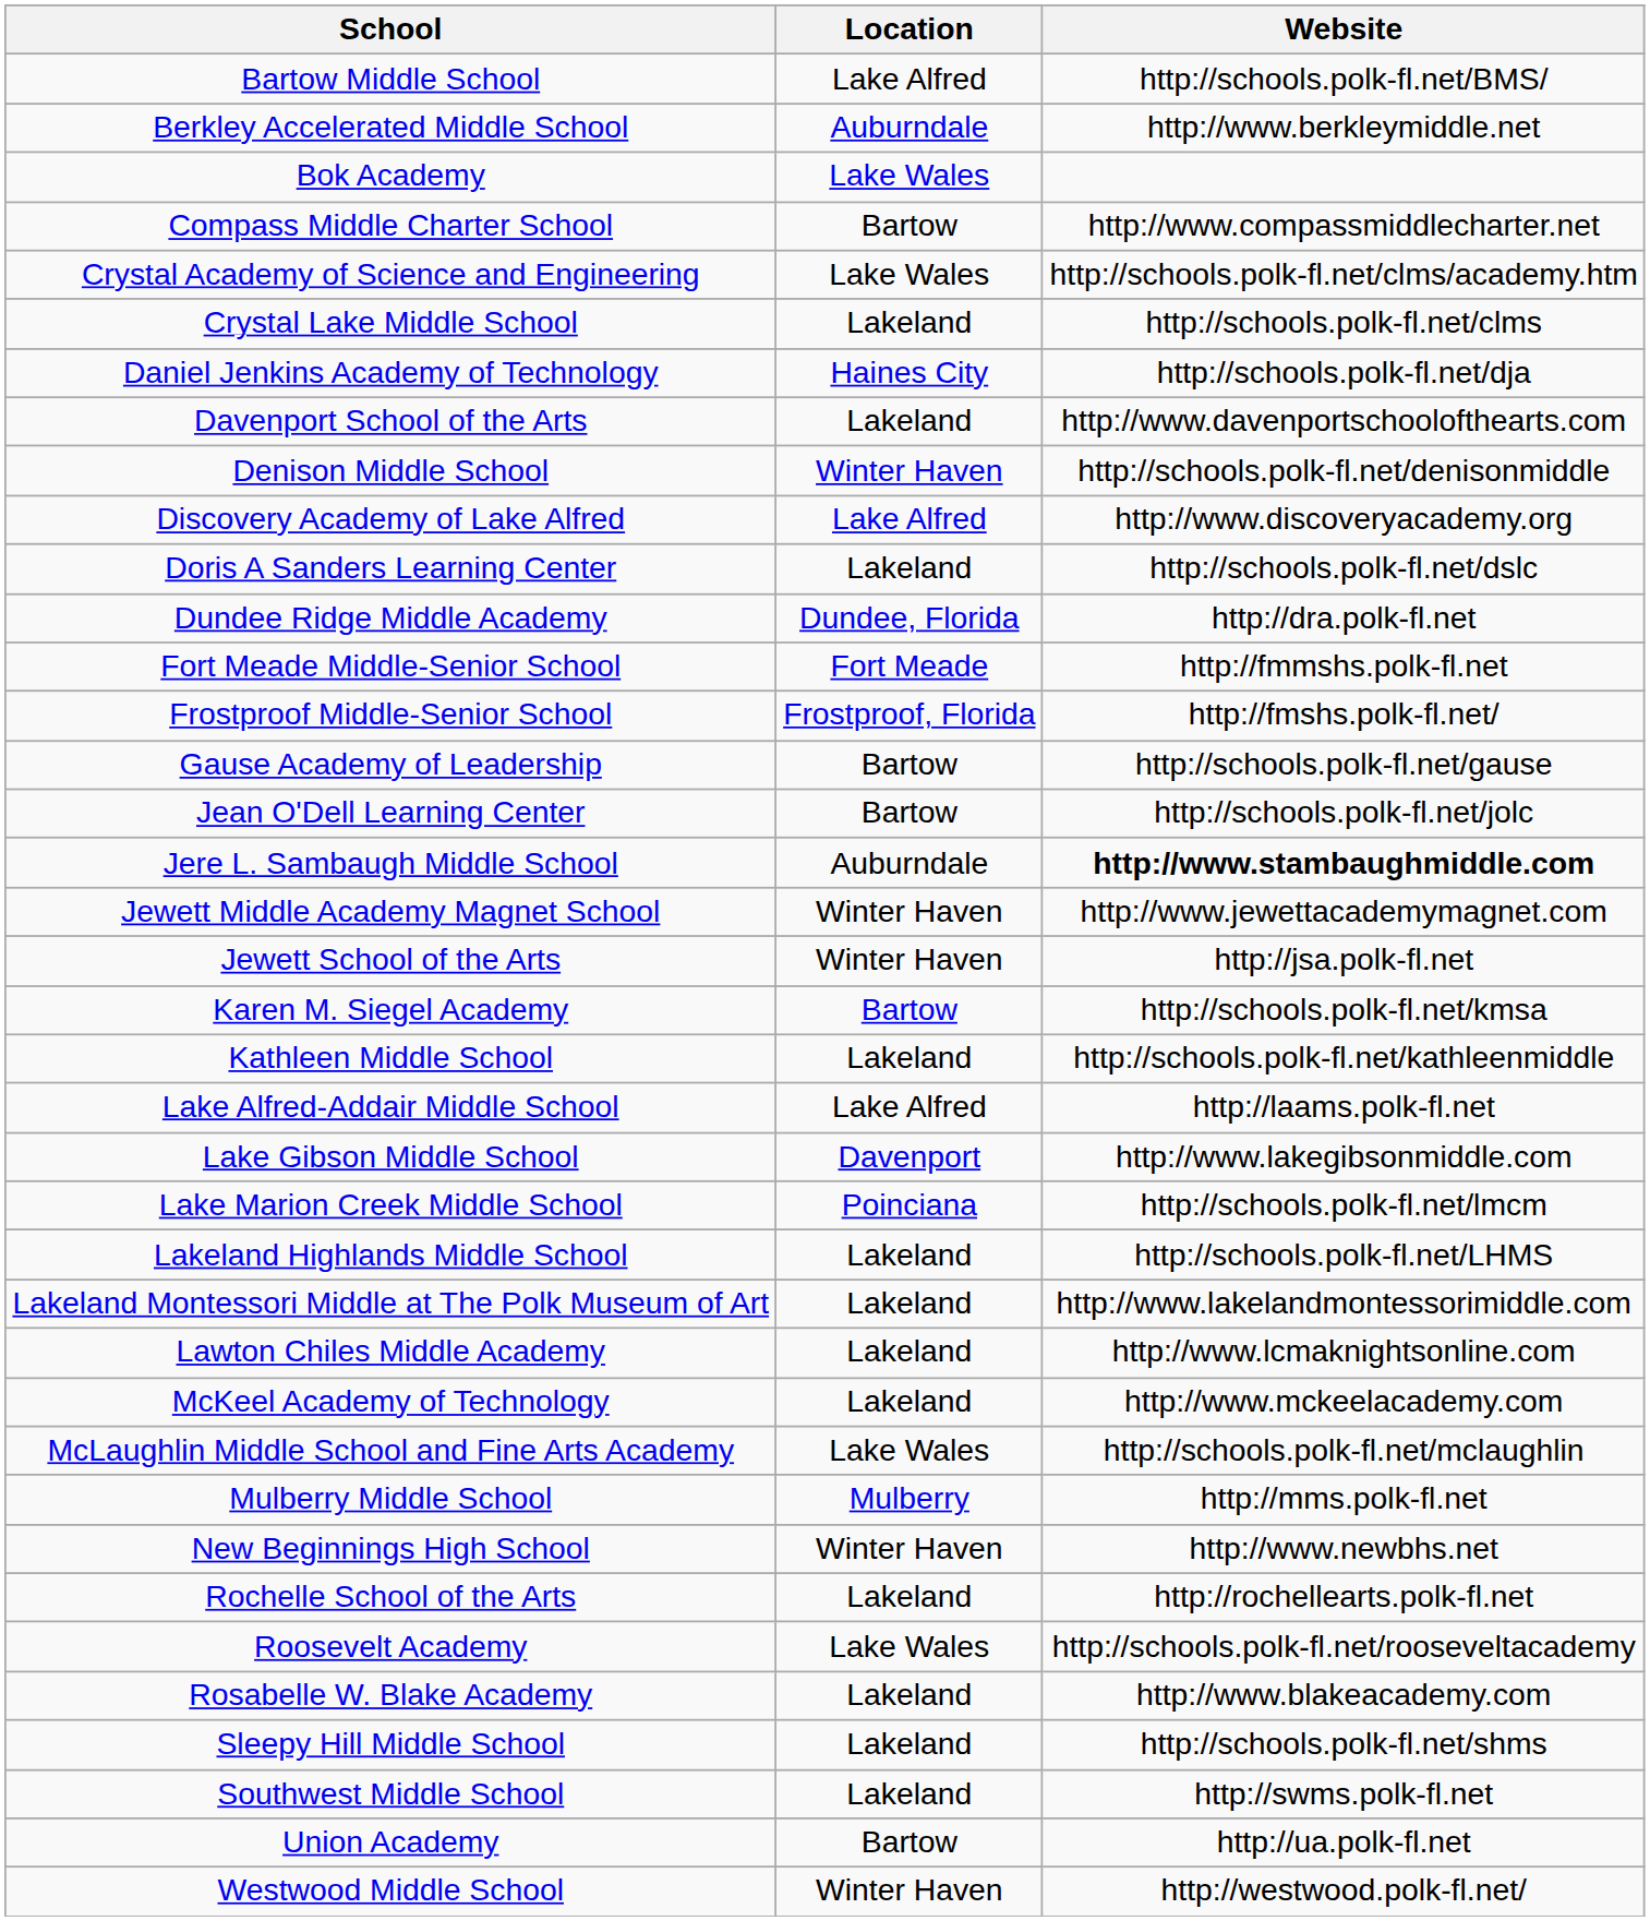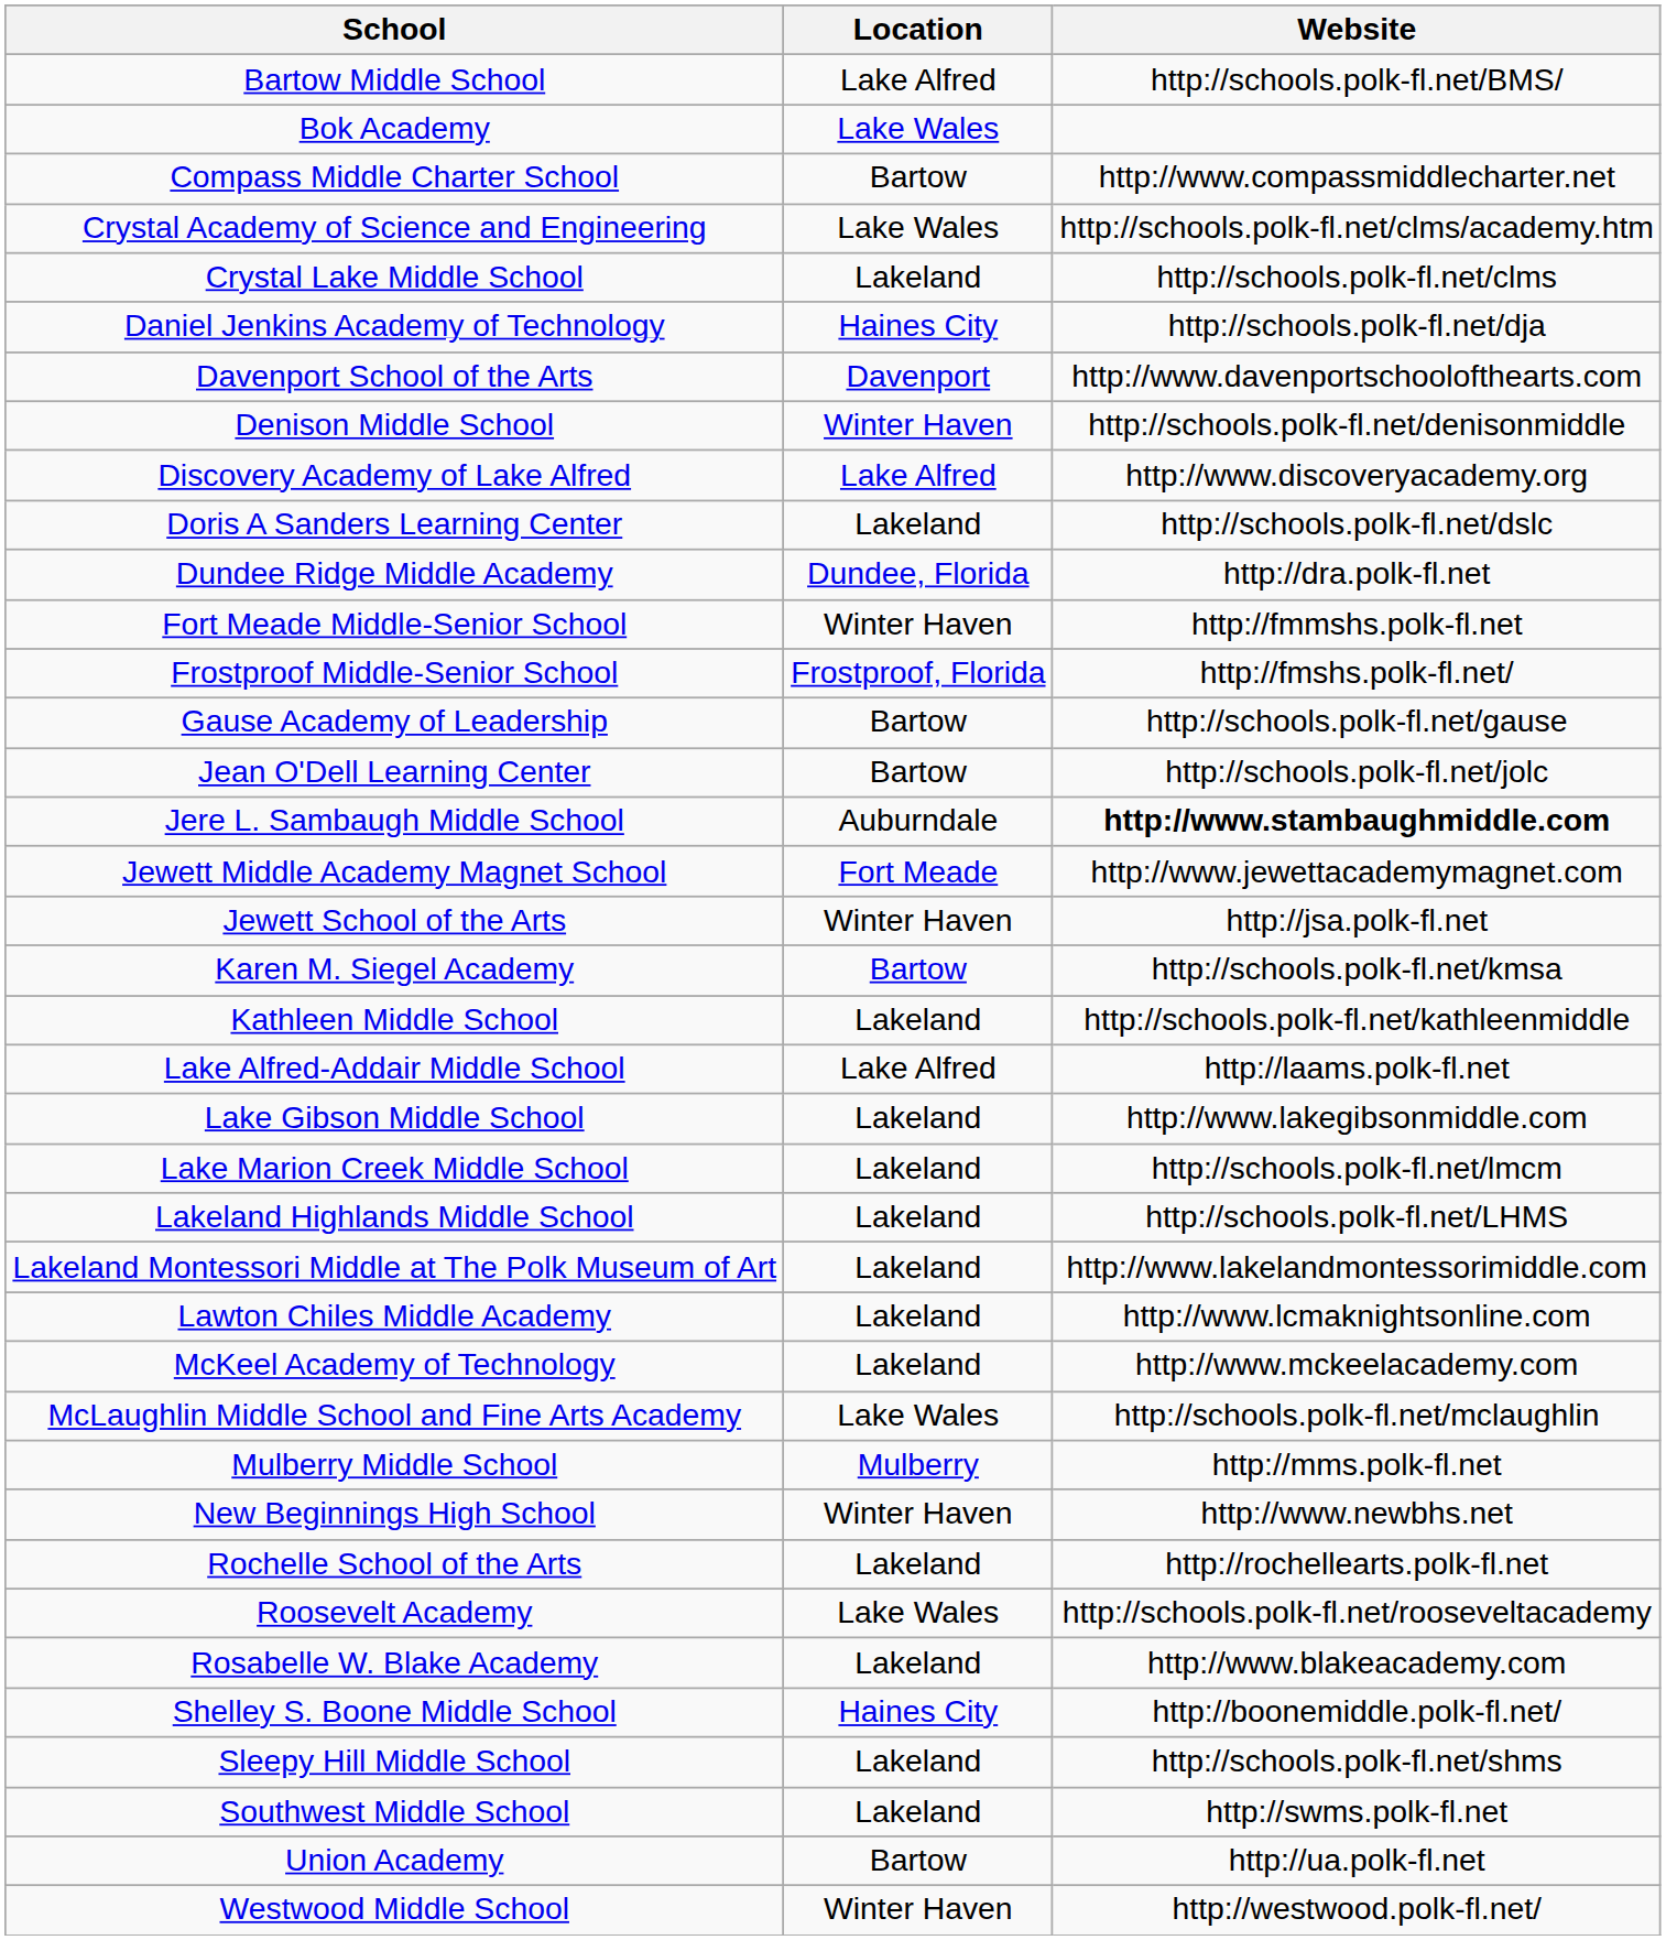 <table class="wikitable" style="text-align:center">
 <tr>
 <th>School</th>
 <th>Location</th>
 <th>Website</th>
 </tr>
 <tr>
 <td><a href='#'>Bartow Middle School</a></td>
 <td>Lake Alfred</td>
 <td>http://schools.polk-fl.net/BMS/</td>
-</tr>
-<tr>
-<td><a href='#'>Berkley Accelerated Middle School</a></td>
-<td><a href='#'>Auburndale</a></td>
-<td>http://www.berkleymiddle.net</td>
 </tr>
 <tr>
 <td><a href='#'>Bok Academy</a></td>
 <td><a href='#'>Lake Wales</a></td>
 <td></td>
 </tr>
 <tr>
 <td><a href='#'>Compass Middle Charter School</a></td>
 <td>Bartow</td>
 <td>http://www.compassmiddlecharter.net</td>
 </tr>
 <tr>
 <td><a href='#'>Crystal Academy of Science and Engineering</a></td>
 <td>Lake Wales</td>
 <td>http://schools.polk-fl.net/clms/academy.htm</td>
 </tr>
 <tr>
 <td><a href='#'>Crystal Lake Middle School</a></td>
 <td>Lakeland</td>
 <td>http://schools.polk-fl.net/clms</td>
 </tr>
 <tr>
 <td><a href='#'>Daniel Jenkins Academy of Technology</a></td>
 <td><a href='#'>Haines City</a></td>
 <td>http://schools.polk-fl.net/dja</td>
 </tr>
 <tr>
 <td><a href='#'>Davenport School of the Arts</a></td>
-<td>Lakeland</td>
+<td><a href='#'>Davenport</a></td>
 <td>http://www.davenportschoolofthearts.com</td>
 </tr>
 <tr>
 <td><a href='#'>Denison Middle School</a></td>
 <td><a href='#'>Winter Haven</a></td>
 <td>http://schools.polk-fl.net/denisonmiddle</td>
 </tr>
 <tr>
 <td><a href='#'>Discovery Academy of Lake Alfred</a></td>
 <td><a href='#'>Lake Alfred</a></td>
 <td>http://www.discoveryacademy.org</td>
 </tr>
 <tr>
 <td><a href='#'>Doris A Sanders Learning Center</a></td>
 <td>Lakeland</td>
 <td>http://schools.polk-fl.net/dslc</td>
 </tr>
 <tr>
 <td><a href='#'>Dundee Ridge Middle Academy</a></td>
 <td><a href='#'>Dundee, Florida</a></td>
 <td>http://dra.polk-fl.net</td>
 </tr>
 <tr>
 <td><a href='#'>Fort Meade Middle-Senior School</a></td>
-<td><a href='#'>Fort Meade</a></td>
+<td>Winter Haven</td>
 <td>http://fmmshs.polk-fl.net</td>
 </tr>
 <tr>
 <td><a href='#'>Frostproof Middle-Senior School</a></td>
 <td><a href='#'>Frostproof, Florida</a></td>
 <td>http://fmshs.polk-fl.net/</td>
 </tr>
 <tr>
 <td><a href='#'>Gause Academy of Leadership</a></td>
 <td>Bartow</td>
 <td>http://schools.polk-fl.net/gause</td>
 </tr>
 <tr>
 <td><a href='#'>Jean O'Dell Learning Center</a></td>
 <td>Bartow</td>
 <td>http://schools.polk-fl.net/jolc</td>
 </tr>
 <tr>
 <td><a href='#'>Jere L. Sambaugh Middle School</a></td>
 <td>Auburndale</td>
 <td><strong>http://www.stambaughmiddle.com</strong></td>
 </tr>
 <tr>
 <td><a href='#'>Jewett Middle Academy Magnet School</a></td>
-<td>Winter Haven</td>
+<td><a href='#'>Fort Meade</a></td>
 <td>http://www.jewettacademymagnet.com</td>
 </tr>
 <tr>
 <td><a href='#'>Jewett School of the Arts</a></td>
 <td>Winter Haven</td>
 <td>http://jsa.polk-fl.net</td>
 </tr>
 <tr>
 <td><a href='#'>Karen M. Siegel Academy</a></td>
 <td><a href='#'>Bartow</a></td>
 <td>http://schools.polk-fl.net/kmsa</td>
 </tr>
 <tr>
 <td><a href='#'>Kathleen Middle School</a></td>
 <td>Lakeland</td>
 <td>http://schools.polk-fl.net/kathleenmiddle</td>
 </tr>
 <tr>
 <td><a href='#'>Lake Alfred-Addair Middle School</a></td>
 <td>Lake Alfred</td>
 <td>http://laams.polk-fl.net</td>
 </tr>
 <tr>
 <td><a href='#'>Lake Gibson Middle School</a></td>
-<td><a href='#'>Davenport</a></td>
+<td>Lakeland</td>
 <td>http://www.lakegibsonmiddle.com</td>
 </tr>
 <tr>
 <td><a href='#'>Lake Marion Creek Middle School</a></td>
-<td><a href='#'>Poinciana</a></td>
+<td>Lakeland</td>
 <td>http://schools.polk-fl.net/lmcm</td>
 </tr>
 <tr>
 <td><a href='#'>Lakeland Highlands Middle School</a></td>
 <td>Lakeland</td>
 <td>http://schools.polk-fl.net/LHMS</td>
 </tr>
 <tr>
 <td><a href='#'>Lakeland Montessori Middle at The Polk Museum of Art</a></td>
 <td>Lakeland</td>
 <td>http://www.lakelandmontessorimiddle.com</td>
 </tr>
 <tr>
 <td><a href='#'>Lawton Chiles Middle Academy</a></td>
 <td>Lakeland</td>
 <td>http://www.lcmaknightsonline.com</td>
 </tr>
 <tr>
 <td><a href='#'>McKeel Academy of Technology</a></td>
 <td>Lakeland</td>
 <td>http://www.mckeelacademy.com</td>
 </tr>
 <tr>
 <td><a href='#'>McLaughlin Middle School and Fine Arts Academy</a></td>
 <td>Lake Wales</td>
 <td>http://schools.polk-fl.net/mclaughlin</td>
 </tr>
 <tr>
 <td><a href='#'>Mulberry Middle School</a></td>
 <td><a href='#'>Mulberry</a></td>
 <td>http://mms.polk-fl.net</td>
 </tr>
 <tr>
 <td><a href='#'>New Beginnings High School</a></td>
 <td>Winter Haven</td>
 <td>http://www.newbhs.net</td>
 </tr>
 <tr>
 <td><a href='#'>Rochelle School of the Arts</a></td>
 <td>Lakeland</td>
 <td>http://rochellearts.polk-fl.net</td>
 </tr>
 <tr>
 <td><a href='#'>Roosevelt Academy</a></td>
 <td>Lake Wales</td>
 <td>http://schools.polk-fl.net/rooseveltacademy</td>
 </tr>
 <tr>
 <td><a href='#'>Rosabelle W. Blake Academy</a></td>
 <td>Lakeland</td>
 <td>http://www.blakeacademy.com</td>
 </tr>
 <tr>
+<td><a href='#'>Shelley S. Boone Middle School</a></td>
+<td><a href='#'>Haines City</a></td>
+<td>http://boonemiddle.polk-fl.net/</td>
+</tr>
+<tr>
 <td><a href='#'>Sleepy Hill Middle School</a></td>
 <td>Lakeland</td>
 <td>http://schools.polk-fl.net/shms</td>
 </tr>
 <tr>
 <td><a href='#'>Southwest Middle School</a></td>
 <td>Lakeland</td>
 <td>http://swms.polk-fl.net</td>
 </tr>
 <tr>
 <td><a href='#'>Union Academy</a></td>
 <td>Bartow</td>
 <td>http://ua.polk-fl.net</td>
 </tr>
 <tr>
 <td><a href='#'>Westwood Middle School</a></td>
 <td>Winter Haven</td>
 <td>http://westwood.polk-fl.net/</td>
 </tr>
 <tr>
 </tr>
 </table>
